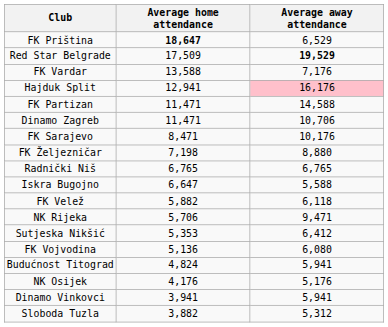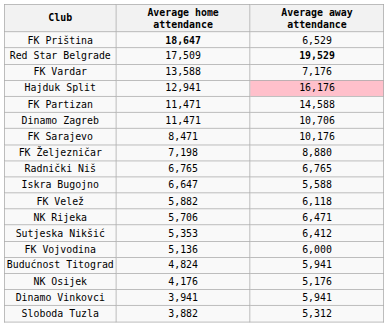 <table class="wikitable sortable" style="text-align:center">
 <tr>
 <th class="unsortable">Club</th>
 <th width=170>Average home attendance</th>
 <th width=170>Average away attendance</th>
 </tr>
 <tr>
 <td rowspan="1">FK Priština</td>
 <td><strong>18,647</strong></td>
 <td>6,529</td>
 </tr>
 <tr>
 <td rowspan="1">Red Star Belgrade</td>
 <td>17,509</td>
 <td><strong>19,529</strong></td>
 </tr>
 <tr>
 <td rowspan="1">FK Vardar</td>
 <td>13,588</td>
 <td>7,176</td>
 </tr>
 <tr>
 <td rowspan="1">Hajduk Split</td>
 <td>12,941</td>
 <td style="background: pink;">16,176</td>
 </tr>
 <tr>
 <td rowspan="1">FK Partizan</td>
 <td>11,471</td>
 <td>14,588</td>
 </tr>
 <tr>
 <td rowspan="1">Dinamo Zagreb</td>
 <td>11,471</td>
 <td>10,706</td>
 </tr>
 <tr>
 <td rowspan="1">FK Sarajevo</td>
 <td>8,471</td>
 <td>10,176</td>
 </tr>
 <tr>
 <td rowspan="1">FK Željezničar</td>
 <td>7,198</td>
 <td>8,880</td>
 </tr>
 <tr>
 <td rowspan="1">Radnički Niš</td>
 <td>6,765</td>
 <td>6,765</td>
 </tr>
 <tr>
 <td rowspan="1">Iskra Bugojno</td>
 <td>6,647</td>
 <td>5,588</td>
 </tr>
 <tr>
 <td rowspan="1">FK Velež</td>
 <td>5,882</td>
 <td>6,118</td>
 </tr>
 <tr>
 <td rowspan="1">NK Rijeka</td>
 <td>5,706</td>
-<td>9,471</td>
+<td>6,471</td>
 </tr>
 <tr>
 <td rowspan="1">Sutjeska Nikšić</td>
 <td>5,353</td>
 <td>6,412</td>
 </tr>
 <tr>
 <td rowspan="1">FK Vojvodina</td>
 <td>5,136</td>
-<td>6,080</td>
+<td>6,000</td>
 </tr>
 <tr>
 <td rowspan="1">Budućnost Titograd</td>
 <td>4,824</td>
 <td>5,941</td>
 </tr>
 <tr>
 <td rowspan="1">NK Osijek</td>
 <td>4,176</td>
 <td>5,176</td>
 </tr>
 <tr>
 <td rowspan="1">Dinamo Vinkovci</td>
 <td>3,941</td>
 <td>5,941</td>
 </tr>
 <tr>
 <td rowspan="1">Sloboda Tuzla</td>
 <td>3,882</td>
 <td>5,312</td>
 </tr>
 </table>
